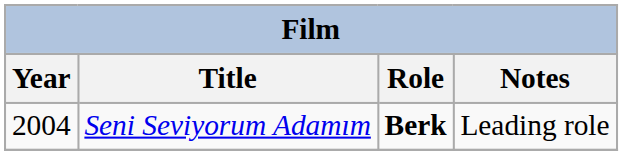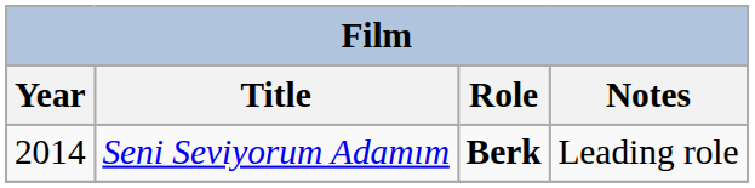 <table class="wikitable" style="font-size: 90%;">
 <tr>
 <th colspan="4" style="background:LightSteelBlue">Film</th>
 </tr>
 <tr>
 <th>Year</th>
 <th>Title</th>
 <th>Role</th>
 <th>Notes</th>
 </tr>
 <tr>
-<td>2004</td>
+<td>2014</td>
 <td><em><a href='#'>Seni Seviyorum Adamım</a></em></td>
 <td><strong>Berk</strong></td>
 <td>Leading role</td>
 </tr>
 <tr>
 </tr>
 </table>
